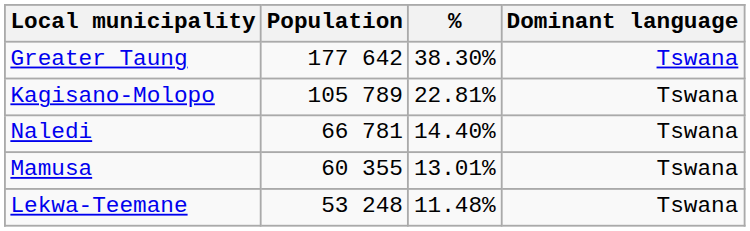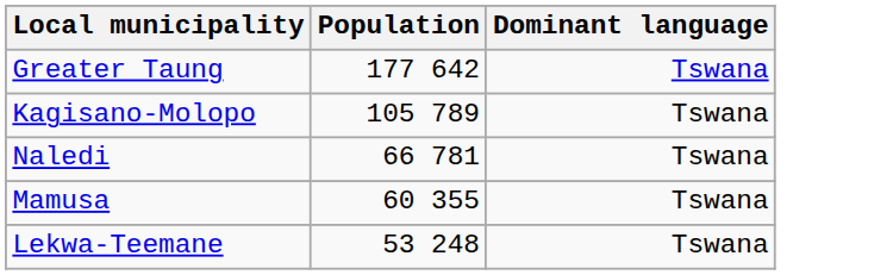 <table class="wikitable" style="font-size: 95%; text-align: right">
 <tr>
 <th>Local municipality</th>
 <th>Population</th>
-<th>%</th>
 <th>Dominant language</th>
 </tr>
 <tr>
 <td align=left><a href='#'>Greater Taung</a></td>
 <td>177 642</td>
-<td>38.30%</td>
 <td><a href='#'>Tswana</a></td>
 </tr>
 <tr>
 <td align=left><a href='#'>Kagisano-Molopo</a></td>
 <td>105 789</td>
-<td>22.81%</td>
 <td>Tswana</td>
 </tr>
 <tr>
 <td align=left><a href='#'>Naledi</a></td>
 <td>66 781</td>
-<td>14.40%</td>
 <td>Tswana</td>
 </tr>
 <tr>
 <td align=left><a href='#'>Mamusa</a></td>
 <td>60 355</td>
-<td>13.01%</td>
 <td>Tswana</td>
 </tr>
 <tr>
 <td align=left><a href='#'>Lekwa-Teemane</a></td>
 <td>53 248</td>
-<td>11.48%</td>
 <td>Tswana</td>
 </tr>
 </table>
